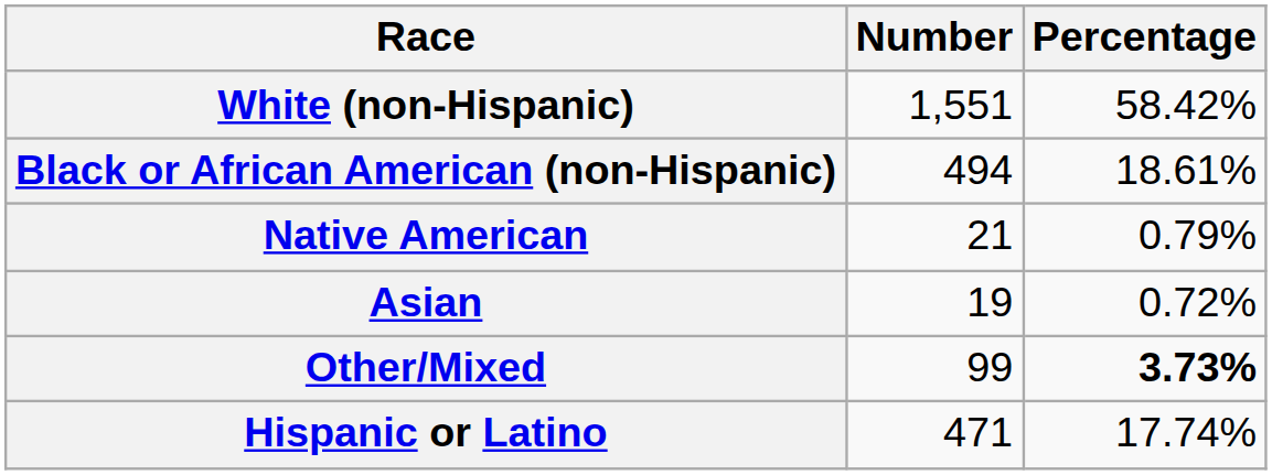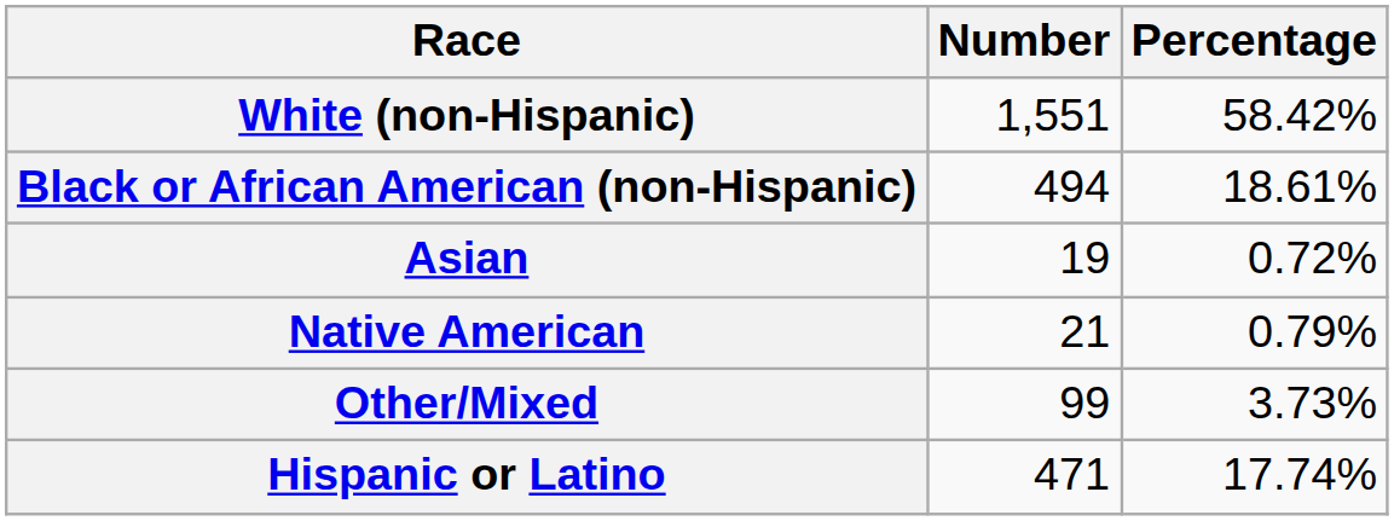 <table class="wikitable" style="text-align:right">
 <tr>
 <th scope="col">Race</th>
 <th scope="col">Number</th>
 <th scope="col">Percentage</th>
 </tr>
 <tr>
 <th scope="row"><a href='#'>White</a> (non-Hispanic)</th>
 <td>1,551</td>
 <td>58.42%</td>
 </tr>
 <tr>
 <th scope="row"><a href='#'>Black or African American</a> (non-Hispanic)</th>
 <td>494</td>
 <td>18.61%</td>
 </tr>
 <tr>
+<th scope="row"><a href='#'>Asian</a></th>
+<td>19</td>
+<td>0.72%</td>
+</tr>
+<tr>
 <th scope="row"><a href='#'>Native American</a></th>
 <td>21</td>
 <td>0.79%</td>
 </tr>
 <tr>
-<th scope="row"><a href='#'>Asian</a></th>
-<td>19</td>
-<td>0.72%</td>
-</tr>
-<tr>
 <th scope="row"><a href='#'>Other/Mixed</a></th>
 <td>99</td>
-<td><strong>3.73%</strong></td>
+<td>3.73%</td>
 </tr>
 <tr>
 <th scope="row"><a href='#'>Hispanic</a> or <a href='#'>Latino</a></th>
 <td>471</td>
 <td>17.74%</td>
 </tr>
 </table>
